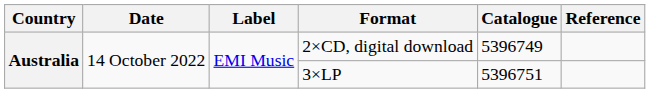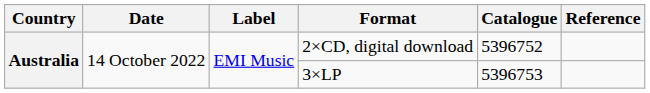 <table class="wikitable plainrowheaders">
 <tr>
 <th>Country</th>
 <th>Date</th>
 <th>Label</th>
 <th>Format</th>
 <th>Catalogue</th>
 <th>Reference</th>
 </tr>
 <tr>
 <th scope="row" rowspan="2">Australia</th>
 <td rowspan="2">14 October 2022</td>
 <td rowspan="2"><a href='#'>EMI Music</a></td>
 <td>2×CD, digital download</td>
-<td>5396749</td>
+<td>5396752</td>
 <td></td>
 </tr>
 <tr>
 <td>3×LP</td>
-<td>5396751</td>
+<td>5396753</td>
 <td></td>
 </tr>
 </table>
